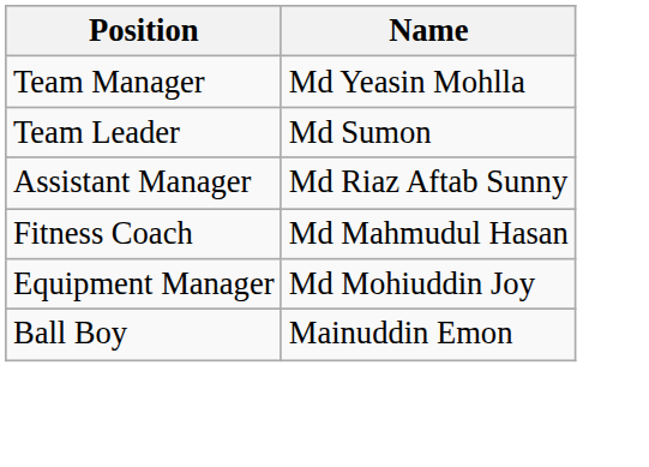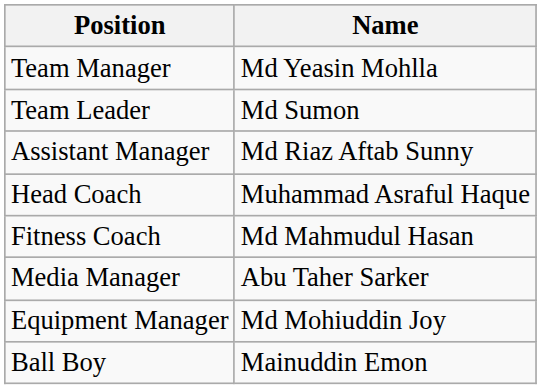 <table class="wikitable">
 <tr>
 <th>Position</th>
 <th>Name</th>
 </tr>
 <tr>
 <td>Team Manager</td>
 <td> Md Yeasin Mohlla</td>
 </tr>
 <tr>
 <td>Team Leader</td>
 <td> Md Sumon</td>
 </tr>
 <tr>
 <td>Assistant Manager</td>
 <td> Md Riaz Aftab Sunny</td>
 </tr>
 <tr>
+<td>Head Coach</td>
+<td> Muhammad Asraful Haque</td>
+</tr>
+<tr>
 <td>Fitness Coach</td>
 <td> Md Mahmudul Hasan</td>
+</tr>
+<tr>
+<td>Media Manager</td>
+<td> Abu Taher Sarker</td>
 </tr>
 <tr>
 <td>Equipment Manager</td>
 <td> Md Mohiuddin Joy</td>
 </tr>
 <tr>
 <td>Ball Boy</td>
 <td> Mainuddin Emon</td>
 </tr>
 </table>
